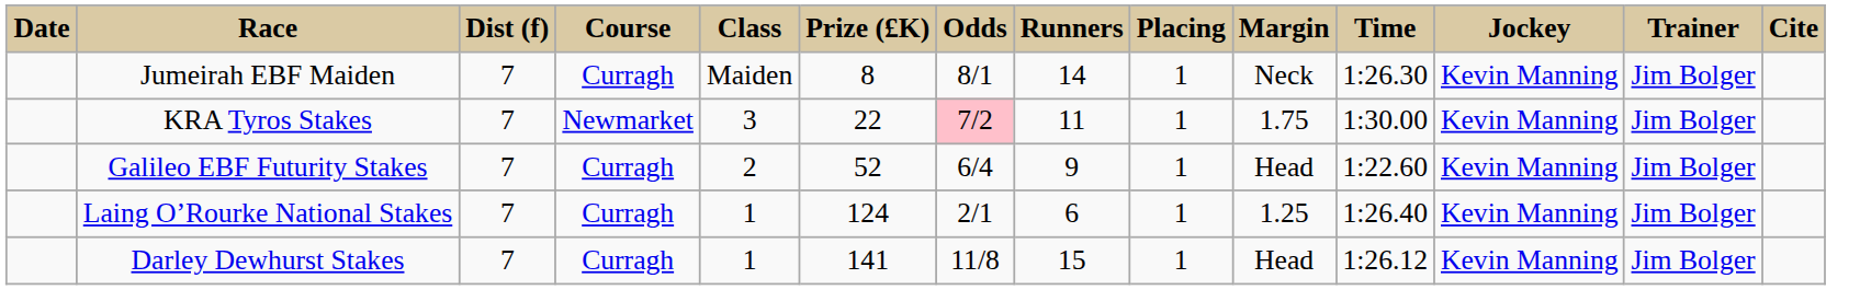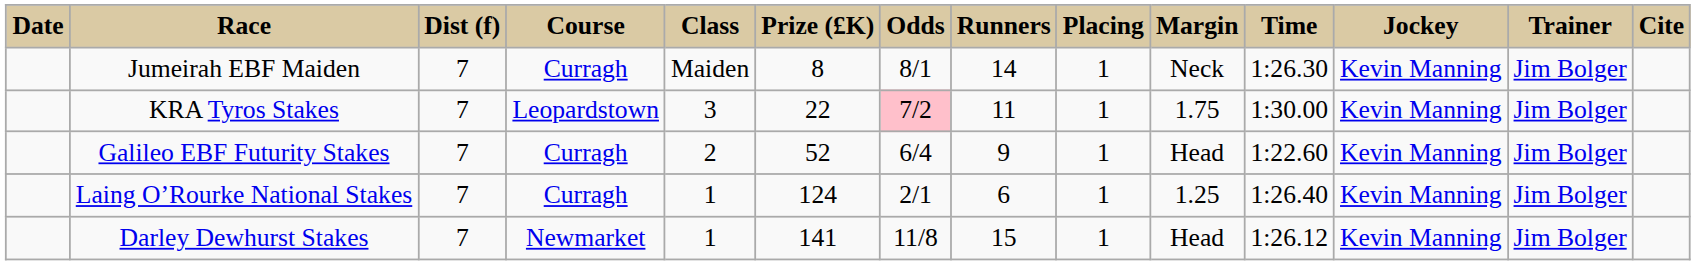 <table class = "wikitable sortable" | border="1" cellpadding="1" style=" text-align:center; margin-left:1em; float:centre ;border-collapse: collapse; font-size:90%">
 <tr style="background:#dacaa4; text-align:center;">
 <th style="background:#dacaa4;">Date</th>
 <th style="background:#dacaa4;">Race</th>
 <th style="background:#dacaa4;">Dist (f)</th>
 <th style="background:#dacaa4;">Course</th>
 <th style="background:#dacaa4;">Class</th>
 <th style="background:#dacaa4;">Prize (£K)</th>
 <th style="background:#dacaa4;">Odds</th>
 <th style="background:#dacaa4;">Runners</th>
 <th style="background:#dacaa4;">Placing</th>
 <th style="background:#dacaa4;">Margin</th>
 <th style="background:#dacaa4;">Time</th>
 <th style="background:#dacaa4;">Jockey</th>
 <th style="background:#dacaa4;">Trainer</th>
 <th style="background:#dacaa4;">Cite</th>
 </tr>
 <tr>
 <td></td>
 <td>Jumeirah EBF Maiden</td>
 <td>7</td>
 <td><a href='#'>Curragh</a></td>
 <td>Maiden</td>
 <td>8</td>
 <td>8/1</td>
 <td>14</td>
 <td>1</td>
 <td>Neck</td>
 <td>1:26.30</td>
 <td><a href='#'>Kevin Manning</a></td>
 <td><a href='#'>Jim Bolger</a></td>
 <td></td>
 </tr>
 <tr>
 <td></td>
 <td>KRA <a href='#'>Tyros Stakes</a></td>
 <td>7</td>
-<td><a href='#'>Newmarket</a></td>
+<td><a href='#'>Leopardstown</a></td>
 <td>3</td>
 <td>22</td>
 <td style="background: pink;">7/2</td>
 <td>11</td>
 <td>1</td>
 <td>1.75</td>
 <td>1:30.00</td>
 <td><a href='#'>Kevin Manning</a></td>
 <td><a href='#'>Jim Bolger</a></td>
 <td></td>
 </tr>
 <tr>
 <td></td>
 <td><a href='#'>Galileo EBF Futurity Stakes</a></td>
 <td>7</td>
 <td><a href='#'>Curragh</a></td>
 <td>2</td>
 <td>52</td>
 <td>6/4</td>
 <td>9</td>
 <td>1</td>
 <td>Head</td>
 <td>1:22.60</td>
 <td><a href='#'>Kevin Manning</a></td>
 <td><a href='#'>Jim Bolger</a></td>
 <td></td>
 </tr>
 <tr>
 <td></td>
 <td><a href='#'>Laing O’Rourke National Stakes</a></td>
 <td>7</td>
 <td><a href='#'>Curragh</a></td>
 <td>1</td>
 <td>124</td>
 <td>2/1</td>
 <td>6</td>
 <td>1</td>
 <td>1.25</td>
 <td>1:26.40</td>
 <td><a href='#'>Kevin Manning</a></td>
 <td><a href='#'>Jim Bolger</a></td>
 <td></td>
 </tr>
 <tr>
 <td></td>
 <td><a href='#'>Darley Dewhurst Stakes</a></td>
 <td>7</td>
-<td><a href='#'>Curragh</a></td>
+<td><a href='#'>Newmarket</a></td>
 <td>1</td>
 <td>141</td>
 <td>11/8</td>
 <td>15</td>
 <td>1</td>
 <td>Head</td>
 <td>1:26.12</td>
 <td><a href='#'>Kevin Manning</a></td>
 <td><a href='#'>Jim Bolger</a></td>
 <td></td>
 </tr>
 </table>
